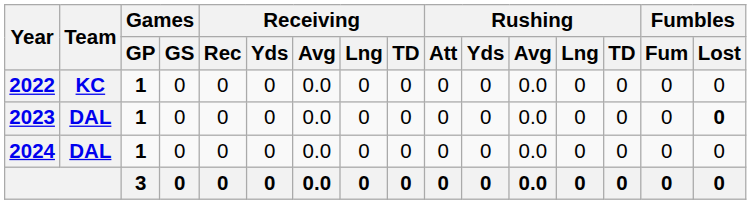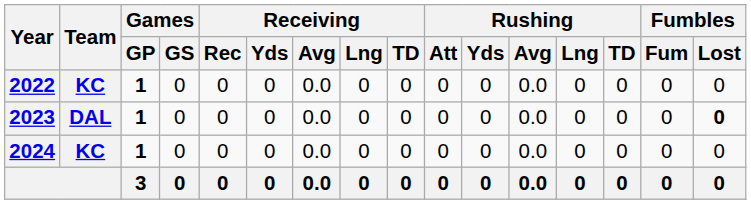 <table class="wikitable" style="text-align:center;">
 <tr>
 <th rowspan="2">Year</th>
 <th rowspan="2">Team</th>
 <th colspan="2">Games</th>
 <th colspan="5">Receiving</th>
 <th colspan="5">Rushing</th>
 <th colspan="2">Fumbles</th>
 </tr>
 <tr>
 <th>GP</th>
 <th>GS</th>
 <th>Rec</th>
 <th>Yds</th>
 <th>Avg</th>
 <th>Lng</th>
 <th>TD</th>
 <th>Att</th>
 <th>Yds</th>
 <th>Avg</th>
 <th>Lng</th>
 <th>TD</th>
 <th>Fum</th>
 <th>Lost</th>
 </tr>
 <tr>
 <th><a href='#'>2022</a></th>
 <th><a href='#'>KC</a></th>
 <td><strong>1</strong></td>
 <td>0</td>
 <td>0</td>
 <td>0</td>
 <td>0.0</td>
 <td>0</td>
 <td>0</td>
 <td>0</td>
 <td>0</td>
 <td>0.0</td>
 <td>0</td>
 <td>0</td>
 <td>0</td>
 <td>0</td>
 </tr>
 <tr>
 <th><a href='#'>2023</a></th>
 <th><a href='#'>DAL</a></th>
 <td><strong>1</strong></td>
 <td>0</td>
 <td>0</td>
 <td>0</td>
 <td>0.0</td>
 <td>0</td>
 <td>0</td>
 <td>0</td>
 <td>0</td>
 <td>0.0</td>
 <td>0</td>
 <td>0</td>
 <td>0</td>
 <td><strong>0</strong></td>
 </tr>
 <tr>
 <th><a href='#'>2024</a></th>
-<th><a href='#'>DAL</a></th>
+<th><a href='#'>KC</a></th>
 <td><strong>1</strong></td>
 <td>0</td>
 <td>0</td>
 <td>0</td>
 <td>0.0</td>
 <td>0</td>
 <td>0</td>
 <td>0</td>
 <td>0</td>
 <td>0.0</td>
 <td>0</td>
 <td>0</td>
 <td>0</td>
 <td>0</td>
 </tr>
 <tr>
 <th colspan="2"></th>
 <th>3</th>
 <th>0</th>
 <th>0</th>
 <th>0</th>
 <th>0.0</th>
 <th>0</th>
 <th>0</th>
 <th>0</th>
 <th>0</th>
 <th>0.0</th>
 <th>0</th>
 <th>0</th>
 <th>0</th>
 <th>0</th>
 </tr>
 </table>
